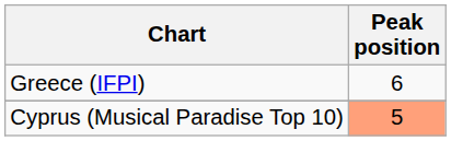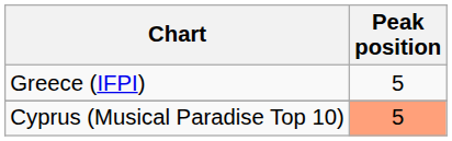 <table class="wikitable">
 <tr>
 <th align="left">Chart</th>
 <th align="left">Peak<br>position</th>
 </tr>
 <tr>
 <td align="left">Greece (<a href='#'>IFPI</a>)</td>
-<td align="center">6</td>
+<td align="center">5</td>
 </tr>
 <tr>
 </tr>
 <tr>
 <td align="left">Cyprus (Musical Paradise Top 10)</td>
 <td align="center" style="background: lightsalmon;">5</td>
 </tr>
 </table>
